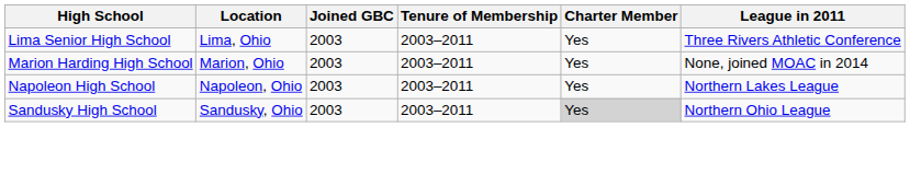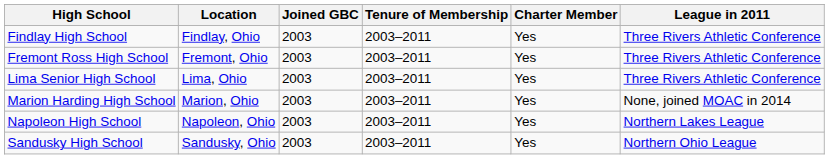 <table class="wikitable" style="text-align: left;">
 <tr>
 <th>High School</th>
 <th>Location</th>
 <th>Joined GBC</th>
 <th>Tenure of Membership</th>
 <th>Charter Member</th>
 <th>League in 2011</th>
+</tr>
+<tr>
+<td><a href='#'>Findlay High School</a></td>
+<td><a href='#'>Findlay</a>, <a href='#'>Ohio</a></td>
+<td>2003</td>
+<td>2003–2011</td>
+<td>Yes</td>
+<td><a href='#'>Three Rivers Athletic Conference</a></td>
+</tr>
+<tr>
+<td><a href='#'>Fremont Ross High School</a></td>
+<td><a href='#'>Fremont</a>, <a href='#'>Ohio</a></td>
+<td>2003</td>
+<td>2003–2011</td>
+<td>Yes</td>
+<td><a href='#'>Three Rivers Athletic Conference</a></td>
 </tr>
 <tr>
 <td><a href='#'>Lima Senior High School</a></td>
 <td><a href='#'>Lima</a>, <a href='#'>Ohio</a></td>
 <td>2003</td>
 <td>2003–2011</td>
 <td>Yes</td>
 <td><a href='#'>Three Rivers Athletic Conference</a></td>
 </tr>
 <tr>
 <td><a href='#'>Marion Harding High School</a></td>
 <td><a href='#'>Marion</a>, <a href='#'>Ohio</a></td>
 <td>2003</td>
 <td>2003–2011</td>
 <td>Yes</td>
 <td>None, joined <a href='#'>MOAC</a> in 2014</td>
 </tr>
 <tr>
 <td><a href='#'>Napoleon High School</a></td>
 <td><a href='#'>Napoleon</a>, <a href='#'>Ohio</a></td>
 <td>2003</td>
 <td>2003–2011</td>
 <td>Yes</td>
 <td><a href='#'>Northern Lakes League</a></td>
 </tr>
 <tr>
 <td><a href='#'>Sandusky High School</a></td>
 <td><a href='#'>Sandusky</a>, <a href='#'>Ohio</a></td>
 <td>2003</td>
 <td>2003–2011</td>
-<td style="background: lightgrey;">Yes</td>
+<td>Yes</td>
 <td><a href='#'>Northern Ohio League</a></td>
 </tr>
 </table>
